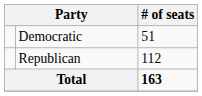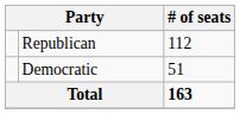 <table class="wikitable sortable">
 <tr>
 <th colspan="2" style="width:150px;">Party</th>
 <th># of seats</th>
 </tr>
 <tr>
 <td></td>
-<td>Democratic</td>
-<td>51</td>
+<td>Republican</td>
+<td>112</td>
 </tr>
 <tr>
 <td></td>
-<td>Republican</td>
-<td>112</td>
+<td>Democratic</td>
+<td>51</td>
 </tr>
 <tr>
 <th colspan=2>Total</th>
 <td><strong>163</strong></td>
 </tr>
 <tr>
 </tr>
 </table>
